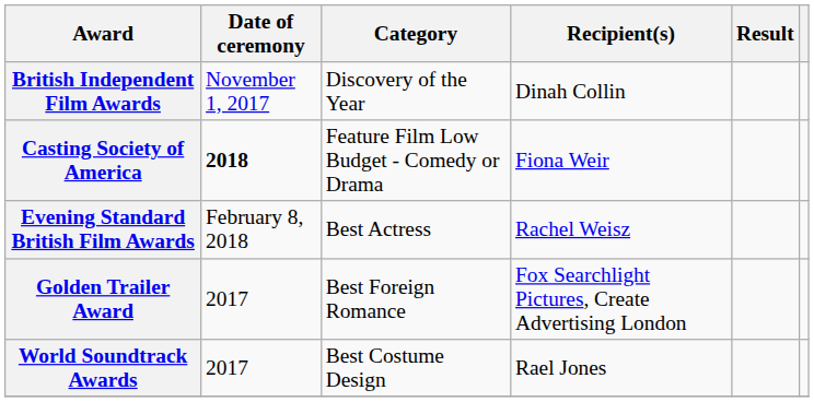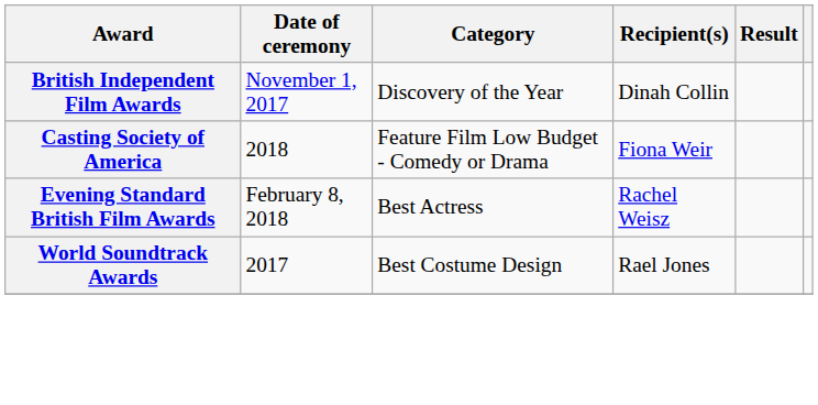 <table class="wikitable plainrowheaders sortable">
 <tr>
 <th scope="col">Award</th>
 <th scope="col">Date of ceremony</th>
 <th scope="col">Category</th>
 <th scope="col">Recipient(s)</th>
 <th scope="col">Result</th>
 <th scope="col" class="unsortable"></th>
 </tr>
 <tr>
 <th scope="row"><a href='#'>British Independent Film Awards</a></th>
 <td><a href='#'>November 1, 2017</a></td>
 <td>Discovery of the Year</td>
 <td>Dinah Collin</td>
 <td></td>
 <td></td>
 </tr>
 <tr>
 <th scope="row"><a href='#'>Casting Society of America</a></th>
-<td><strong>2018</strong></td>
+<td>2018</td>
 <td>Feature Film Low Budget - Comedy or Drama</td>
 <td><a href='#'>Fiona Weir</a></td>
 <td></td>
 <td></td>
 </tr>
 <tr>
 <th scope="row"><a href='#'>Evening Standard British Film Awards</a></th>
 <td>February 8, 2018</td>
 <td>Best Actress</td>
 <td><a href='#'>Rachel Weisz</a></td>
 <td></td>
 <td></td>
 </tr>
 <tr>
-<th scope="row"><a href='#'>Golden Trailer Award</a></th>
-<td rowspan="1">2017</td>
-<td>Best Foreign Romance</td>
-<td><a href='#'>Fox Searchlight Pictures</a>, Create Advertising London</td>
-<td></td>
-<td></td>
-</tr>
-<tr>
 <th scope="row"><a href='#'>World Soundtrack Awards</a></th>
 <td>2017</td>
 <td>Best Costume Design</td>
 <td>Rael Jones</td>
 <td></td>
 <td></td>
 </tr>
 <tr>
 </tr>
 </table>
